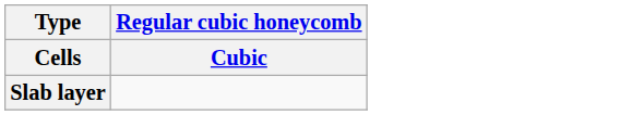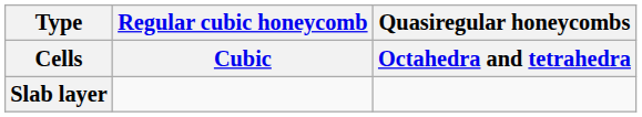 <table class=wikitable>
 <tr>
 <th>Type</th>
 <th><a href='#'>Regular cubic honeycomb</a></th>
+<th>Quasiregular honeycombs</th>
 </tr>
 <tr>
 <th>Cells</th>
 <th><a href='#'>Cubic</a></th>
+<th><a href='#'>Octahedra</a> and <a href='#'>tetrahedra</a></th>
 </tr>
 <tr>
 <th>Slab layer</th>
 <td></td>
+<td></td>
 </tr>
 </table>
